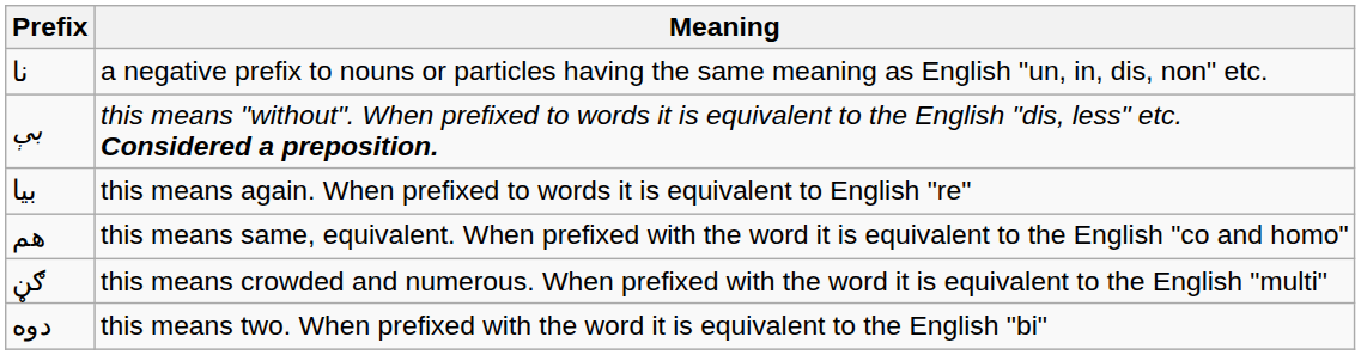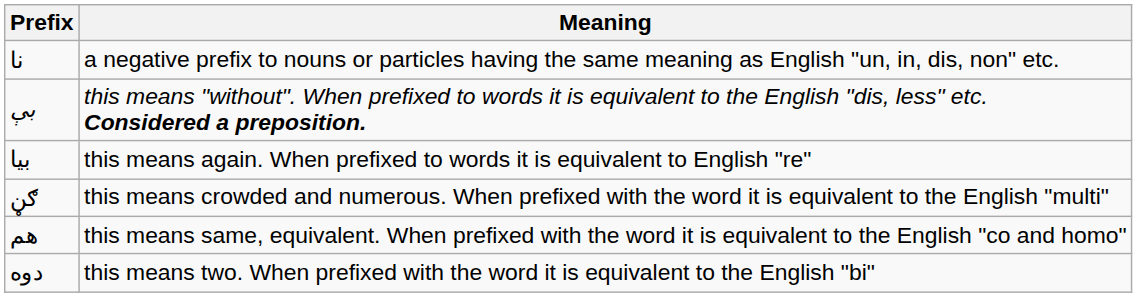 <table class="wikitable">
 <tr>
 <th>Prefix</th>
 <th>Meaning</th>
 </tr>
 <tr>
 <td>نا</td>
 <td>a negative prefix to nouns or particles having the same meaning as English "un, in, dis, non" etc.</td>
 </tr>
 <tr>
 <td><em>بې</em></td>
 <td><em>this means "without". When prefixed to words it is equivalent to the English "dis, less" etc.</em><br><strong><em>Considered a preposition.</em></strong></td>
 </tr>
 <tr>
 <td>بيا</td>
 <td>this means again. When prefixed to words it is equivalent to English "re"</td>
 </tr>
 <tr>
+<td>ګڼ</td>
+<td>this means crowded and numerous. When prefixed with the word it is equivalent to the English "multi"</td>
+</tr>
+<tr>
 <td>هم</td>
 <td>this means same, equivalent. When prefixed with the word it is equivalent to the English "co and homo"</td>
-</tr>
-<tr>
-<td>ګڼ</td>
-<td>this means crowded and numerous. When prefixed with the word it is equivalent to the English "multi"</td>
 </tr>
 <tr>
 <td>دوه</td>
 <td>this means two. When prefixed with the word it is equivalent to the English "bi"</td>
 </tr>
 </table>
